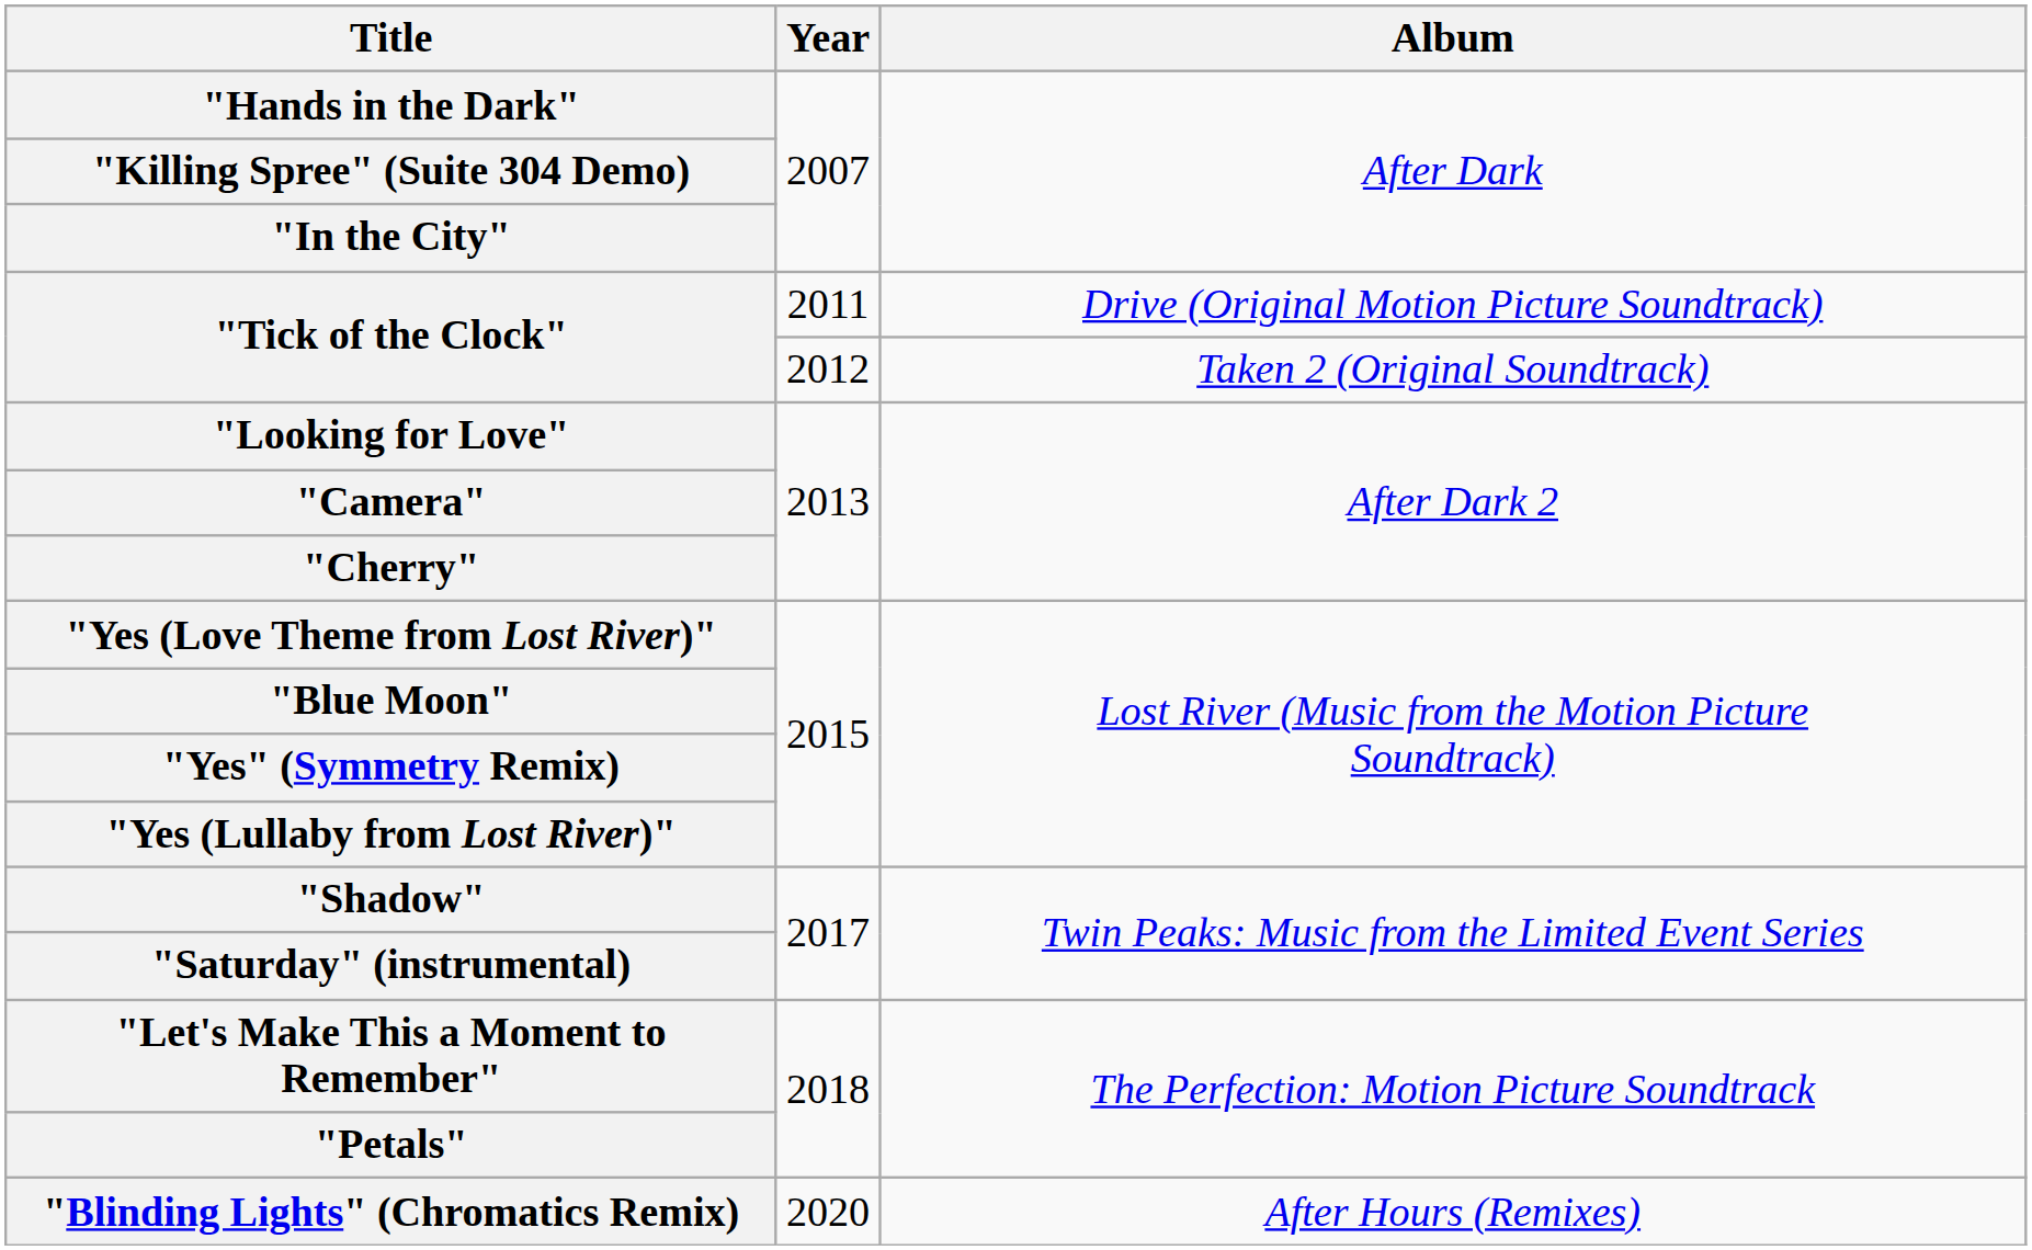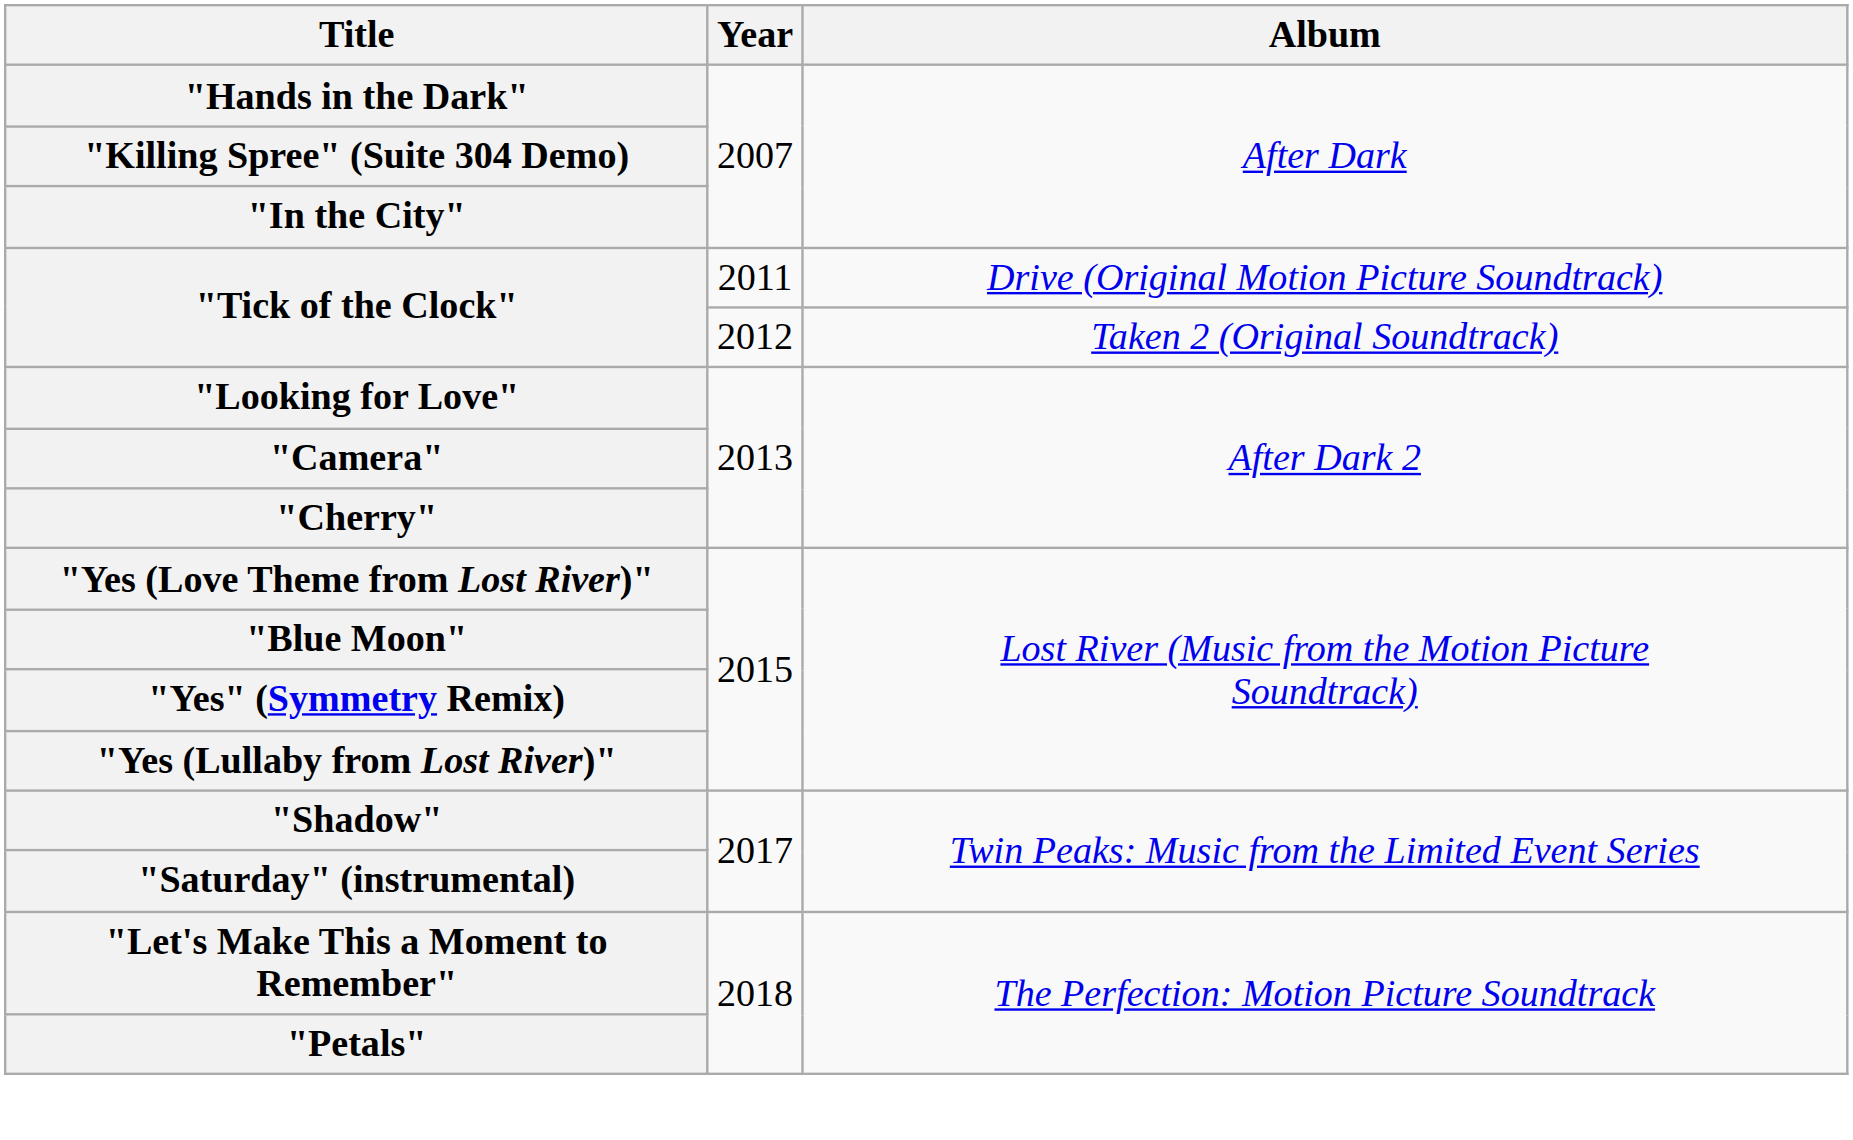 <table class="wikitable plainrowheaders" style="text-align:center;">
 <tr>
 <th scope="col" style="width:18em;">Title</th>
 <th scope="col">Year</th>
 <th scope="col" style="width:27em;">Album</th>
 </tr>
 <tr>
 <th scope="row">"Hands in the Dark"</th>
 <td rowspan="3">2007</td>
 <td rowspan="3"><em><a href='#'>After Dark</a></em></td>
 </tr>
 <tr>
 <th scope="row">"Killing Spree" (Suite 304 Demo)</th>
 </tr>
 <tr>
 <th scope="row">"In the City"</th>
 </tr>
 <tr>
 <th scope="row" rowspan="2">"Tick of the Clock"</th>
 <td>2011</td>
 <td><em><a href='#'>Drive (Original Motion Picture Soundtrack)</a></em></td>
 </tr>
 <tr>
 <td>2012</td>
 <td><em><a href='#'>Taken 2 (Original Soundtrack)</a></em></td>
 </tr>
 <tr>
 <th scope="row">"Looking for Love"</th>
 <td rowspan="3">2013</td>
 <td rowspan="3"><em><a href='#'>After Dark 2</a></em></td>
 </tr>
 <tr>
 <th scope="row">"Camera"</th>
 </tr>
 <tr>
 <th scope="row">"Cherry"</th>
 </tr>
 <tr>
 <th scope="row">"Yes (Love Theme from <em>Lost River</em>)"</th>
 <td rowspan="4">2015</td>
 <td rowspan="4"><em><a href='#'>Lost River (Music from the Motion Picture<br>Soundtrack)</a></em></td>
 </tr>
 <tr>
 <th scope="row">"Blue Moon"</th>
 </tr>
 <tr>
 <th scope="row">"Yes" (<a href='#'>Symmetry</a> Remix)</th>
 </tr>
 <tr>
 <th scope="row">"Yes (Lullaby from <em>Lost River</em>)"</th>
 </tr>
 <tr>
 <th scope="row">"Shadow"</th>
 <td rowspan="2">2017</td>
 <td rowspan="2"><em><a href='#'>Twin Peaks: Music from the Limited Event Series</a></em></td>
 </tr>
 <tr>
 <th scope="row">"Saturday" (instrumental)</th>
 </tr>
 <tr>
 <th scope= "row">"Let's Make This a Moment to Remember"</th>
 <td rowspan="2">2018</td>
 <td rowspan="2"><em><a href='#'>The Perfection: Motion Picture Soundtrack</a></em></td>
 </tr>
 <tr>
 <th scope="row">"Petals"</th>
 </tr>
-<tr>
-<th scope="row">"<a href='#'>Blinding Lights</a>" (Chromatics Remix)</th>
-<td>2020</td>
-<td><em><a href='#'>After Hours (Remixes)</a></em></td>
-</tr>
 </table>
